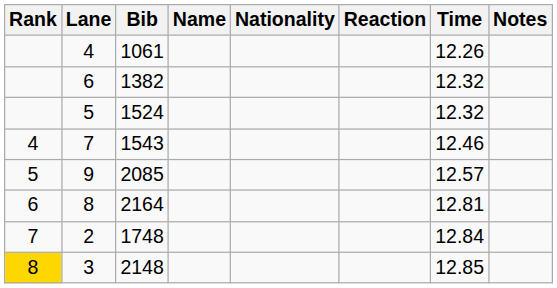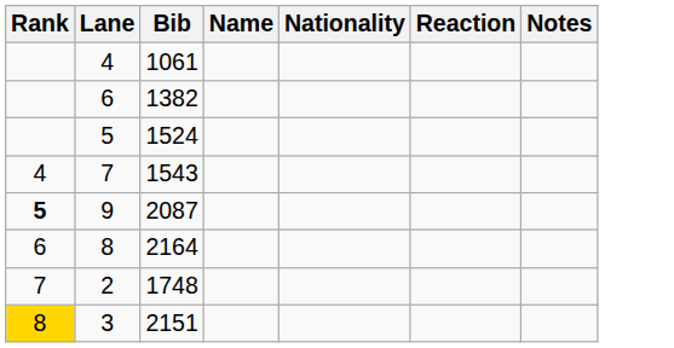 <table class="wikitable sortable" style="text-align:center">
 <tr>
 <th>Rank</th>
 <th>Lane</th>
 <th>Bib</th>
 <th>Name</th>
 <th>Nationality</th>
 <th>Reaction</th>
-<th>Time</th>
 <th>Notes</th>
 </tr>
 <tr>
 <td></td>
 <td>4</td>
 <td>1061</td>
 <td align=left></td>
 <td align=left></td>
 <td></td>
-<td>12.26</td>
 <td></td>
 </tr>
 <tr>
 <td></td>
 <td>6</td>
 <td>1382</td>
 <td align=left></td>
 <td align=left></td>
 <td></td>
-<td>12.32</td>
 <td></td>
 </tr>
 <tr>
 <td></td>
 <td>5</td>
 <td>1524</td>
 <td align=left></td>
 <td align=left></td>
 <td></td>
-<td>12.32</td>
 <td></td>
 </tr>
 <tr>
 <td>4</td>
 <td>7</td>
 <td>1543</td>
 <td align=left></td>
 <td align=left></td>
 <td></td>
-<td>12.46</td>
 <td></td>
 </tr>
 <tr>
-<td>5</td>
+<td><strong>5</strong></td>
 <td>9</td>
-<td>2085</td>
+<td>2087</td>
 <td align=left></td>
 <td align=left></td>
 <td></td>
-<td>12.57</td>
 <td></td>
 </tr>
 <tr>
 <td>6</td>
 <td>8</td>
 <td>2164</td>
 <td align=left></td>
 <td align=left></td>
 <td></td>
-<td>12.81</td>
 <td></td>
 </tr>
 <tr>
 <td>7</td>
 <td>2</td>
 <td>1748</td>
 <td align=left></td>
 <td align=left></td>
 <td></td>
-<td>12.84</td>
 <td></td>
 </tr>
 <tr>
 <td style="background: gold;">8</td>
 <td>3</td>
-<td>2148</td>
+<td>2151</td>
 <td align=left></td>
 <td align=left></td>
 <td></td>
-<td>12.85</td>
 <td></td>
 </tr>
 </table>
